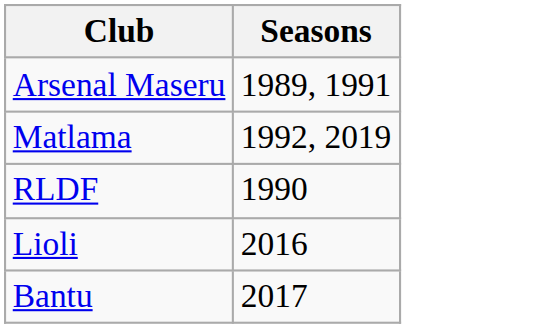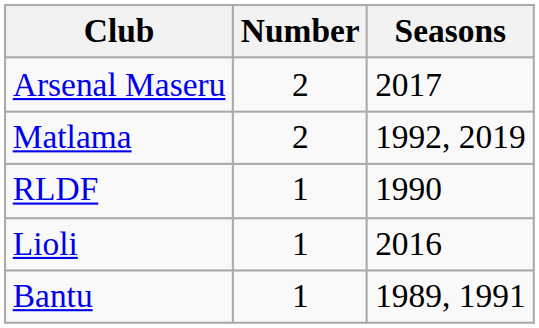 <table class="wikitable sortable">
 <tr>
 <th>Club</th>
+<th>Number</th>
 <th>Seasons</th>
 </tr>
 <tr>
 <td><a href='#'>Arsenal Maseru</a></td>
-<td>1989, 1991</td>
+<td style="text-align:center">2</td>
+<td>2017</td>
 </tr>
 <tr>
 <td><a href='#'>Matlama</a></td>
+<td style="text-align:center">2</td>
 <td>1992, 2019</td>
 </tr>
 <tr>
 <td><a href='#'>RLDF</a></td>
+<td style="text-align:center">1</td>
 <td>1990</td>
 </tr>
 <tr>
 <td><a href='#'>Lioli</a></td>
+<td style="text-align:center">1</td>
 <td>2016</td>
 </tr>
 <tr>
 <td><a href='#'>Bantu</a></td>
-<td>2017</td>
+<td style="text-align:center">1</td>
+<td>1989, 1991</td>
 </tr>
 </table>
